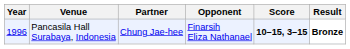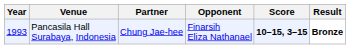 <table class="sortable wikitable" style="font-size: 90%;">
 <tr>
 <th>Year</th>
 <th>Venue</th>
 <th>Partner</th>
 <th>Opponent</th>
 <th>Score</th>
 <th>Result</th>
 </tr>
 <tr style="background:#ECF2FF">
-<td align="center"><a href='#'>1996</a></td>
+<td align="center"><a href='#'>1993</a></td>
 <td align="left">Pancasila Hall<br><a href='#'>Surabaya</a>, <a href='#'>Indonesia</a></td>
 <td align="left"> <a href='#'>Chung Jae-hee</a></td>
 <td align="left"> <a href='#'>Finarsih</a> <br>  <a href='#'>Eliza Nathanael</a></td>
 <td align="left"><strong>10–15, 3–15</strong></td>
 <td style="text-align:left; background:white"> <strong>Bronze</strong></td>
 </tr>
 </table>
